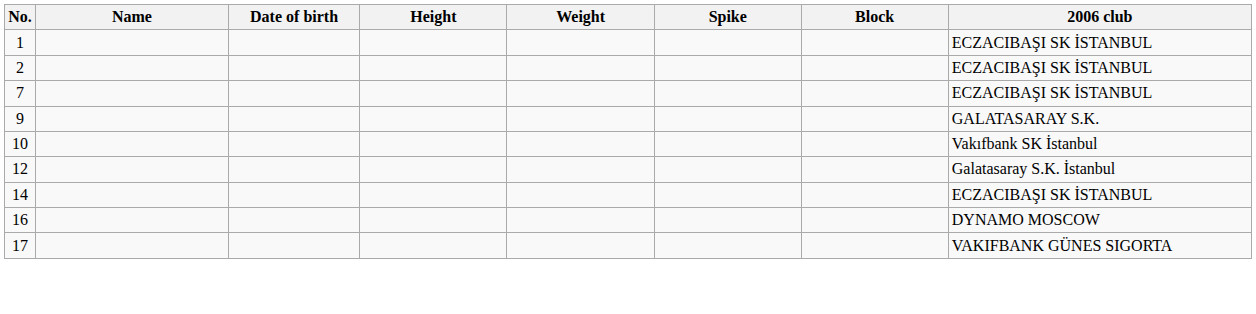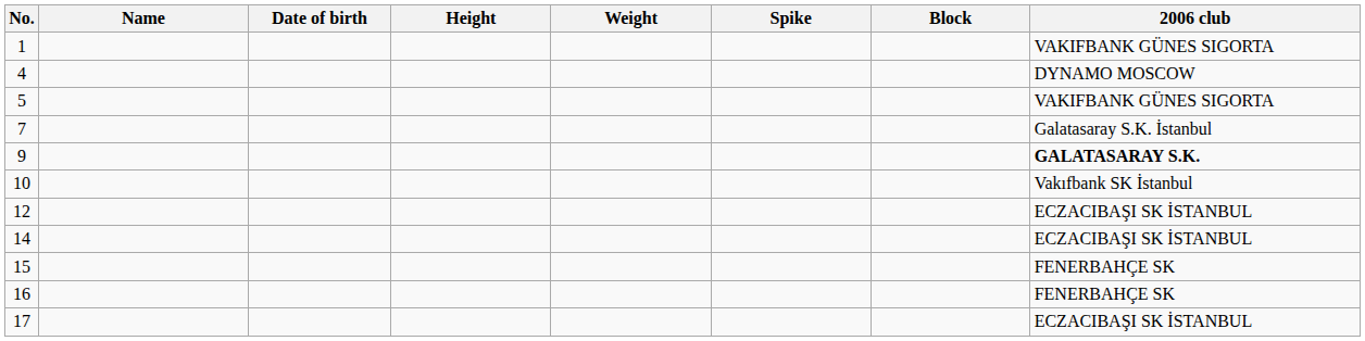 <table class="wikitable sortable" style="font-size:100%; text-align:center;">
 <tr>
 <th>No.</th>
 <th style="width:12em">Name</th>
 <th style="width:8em">Date of birth</th>
 <th style="width:9em">Height</th>
 <th style="width:9em">Weight</th>
 <th style="width:9em">Spike</th>
 <th style="width:9em">Block</th>
 <th style="width:19em">2006 club</th>
 </tr>
 <tr>
 <td>1</td>
 <td align=left></td>
 <td align=right></td>
 <td></td>
 <td></td>
 <td></td>
 <td></td>
-<td align=left>ECZACIBAŞI SK İSTANBUL</td>
+<td align=left>VAKIFBANK GÜNES SIGORTA</td>
 </tr>
 <tr>
-<td>2</td>
+<td>4</td>
 <td align=left></td>
 <td align=right></td>
 <td></td>
 <td></td>
 <td></td>
 <td></td>
-<td align=left>ECZACIBAŞI SK İSTANBUL</td>
+<td align=left>DYNAMO MOSCOW</td>
+</tr>
+<tr>
+<td>5</td>
+<td align=left></td>
+<td align=right></td>
+<td></td>
+<td></td>
+<td></td>
+<td></td>
+<td align=left>VAKIFBANK GÜNES SIGORTA</td>
 </tr>
 <tr>
 <td>7</td>
 <td align=left></td>
 <td align=right></td>
 <td></td>
 <td></td>
 <td></td>
 <td></td>
-<td align=left>ECZACIBAŞI SK İSTANBUL</td>
+<td align=left>Galatasaray S.K. İstanbul</td>
 </tr>
 <tr>
 <td>9</td>
 <td align=left></td>
 <td align=right></td>
 <td></td>
 <td></td>
 <td></td>
 <td></td>
-<td align=left>GALATASARAY S.K.</td>
+<td align=left><strong>GALATASARAY S.K.</strong></td>
 </tr>
 <tr>
 <td>10</td>
 <td align=left></td>
 <td align=right></td>
 <td></td>
 <td></td>
 <td></td>
 <td></td>
 <td align=left>Vakıfbank SK İstanbul</td>
 </tr>
 <tr>
 <td>12</td>
 <td align=left></td>
 <td align=right></td>
 <td></td>
 <td></td>
 <td></td>
 <td></td>
-<td align=left>Galatasaray S.K. İstanbul</td>
+<td align=left>ECZACIBAŞI SK İSTANBUL</td>
 </tr>
 <tr>
 <td>14</td>
 <td align=left></td>
 <td align=right></td>
 <td></td>
 <td></td>
 <td></td>
 <td></td>
 <td align=left>ECZACIBAŞI SK İSTANBUL</td>
 </tr>
 <tr>
+<td>15</td>
+<td align=left></td>
+<td align=right></td>
+<td></td>
+<td></td>
+<td></td>
+<td></td>
+<td align=left>FENERBAHÇE SK</td>
+</tr>
+<tr>
 <td>16</td>
 <td align=left></td>
 <td align=right></td>
 <td></td>
 <td></td>
 <td></td>
 <td></td>
-<td align=left>DYNAMO MOSCOW</td>
+<td align=left>FENERBAHÇE SK</td>
 </tr>
 <tr>
 <td>17</td>
 <td align=left></td>
 <td align=right></td>
 <td></td>
 <td></td>
 <td></td>
 <td></td>
-<td align=left>VAKIFBANK GÜNES SIGORTA</td>
+<td align=left>ECZACIBAŞI SK İSTANBUL</td>
 </tr>
 </table>
